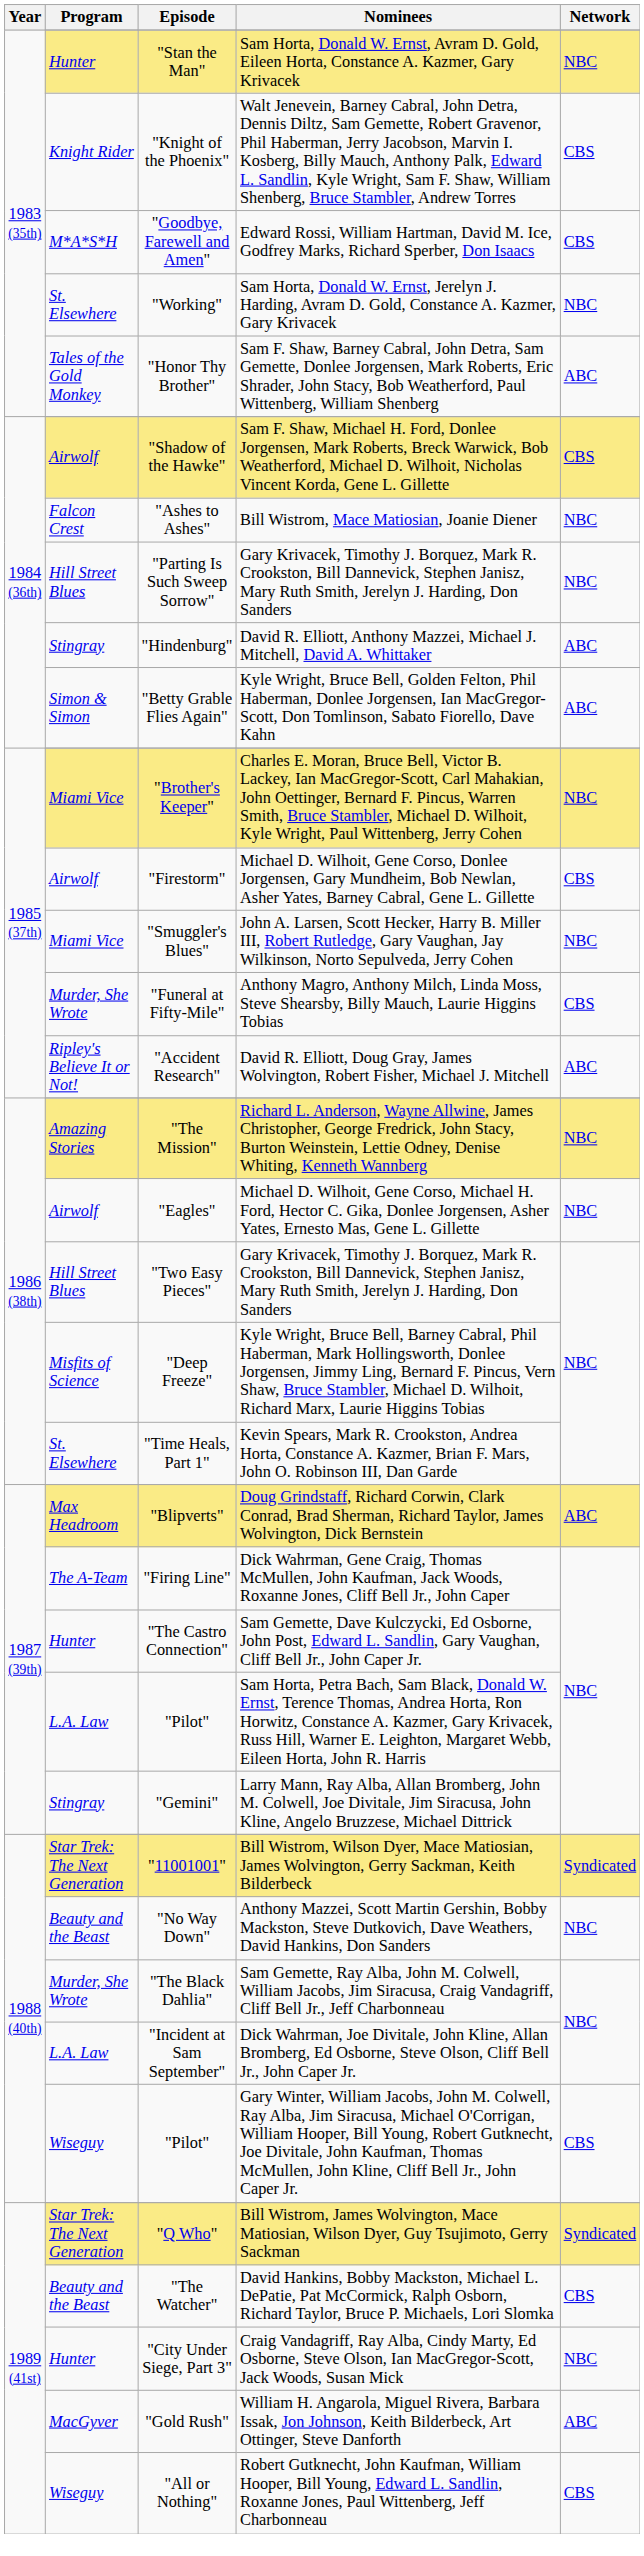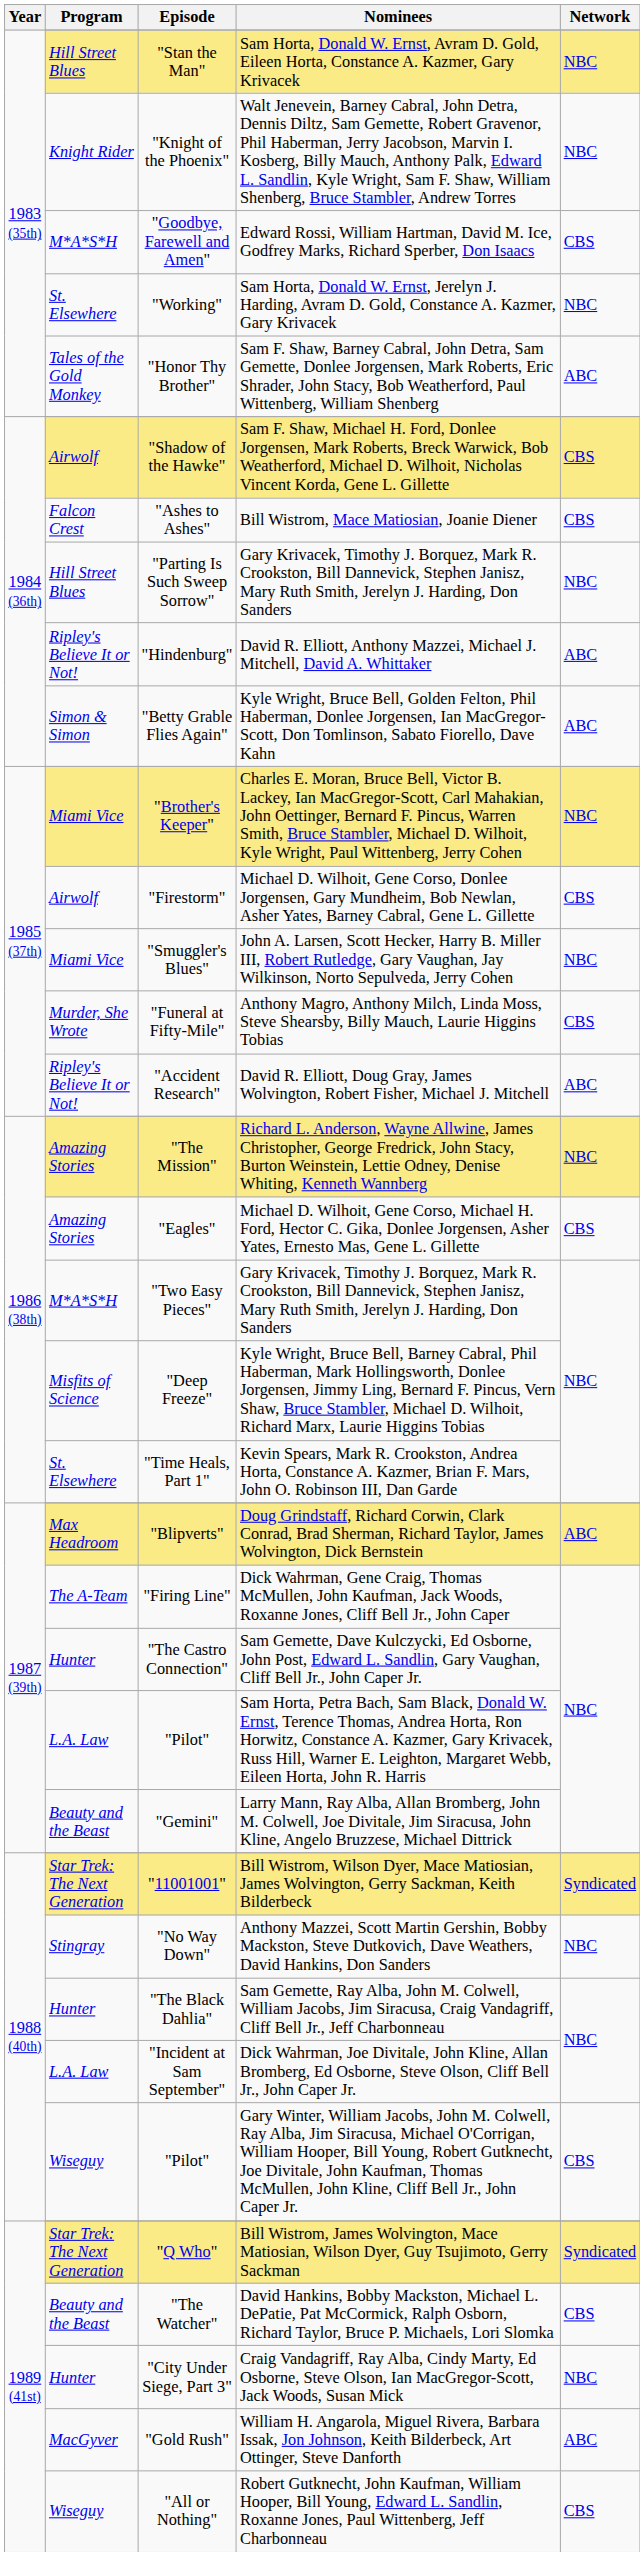 <table class="wikitable" style="width:100%">
 <tr bgcolor="#bebebe">
 <th width="5%">Year</th>
 <th width="15%">Program</th>
 <th width="15%">Episode</th>
 <th width="60%">Nominees</th>
 <th width="5%">Network</th>
 </tr>
 <tr>
 <td rowspan=6 style="text-align:center"><a href='#'>1983</a><br><small><a href='#'>(35th)</a></small><br></td>
 </tr>
 <tr style="background:#FAEB86">
-<td><em><a href='#'>Hunter</a></em></td>
+<td><em><a href='#'>Hill Street Blues</a></em></td>
 <td align=center>"Stan the Man"</td>
 <td>Sam Horta, <a href='#'>Donald W. Ernst</a>, Avram D. Gold, Eileen Horta, Constance A. Kazmer, Gary Krivacek</td>
 <td><a href='#'>NBC</a></td>
 </tr>
 <tr>
 <td><em><a href='#'>Knight Rider</a></em></td>
 <td align=center>"Knight of the Phoenix"</td>
 <td>Walt Jenevein, Barney Cabral, John Detra, Dennis Diltz, Sam Gemette, Robert Gravenor, Phil Haberman, Jerry Jacobson, Marvin I. Kosberg, Billy Mauch, Anthony Palk, <a href='#'>Edward L. Sandlin</a>, Kyle Wright, Sam F. Shaw, William Shenberg, <a href='#'>Bruce Stambler</a>, Andrew Torres</td>
-<td><a href='#'>CBS</a></td>
+<td><a href='#'>NBC</a></td>
 </tr>
 <tr>
 <td><em><a href='#'>M*A*S*H</a></em></td>
 <td align=center>"<a href='#'>Goodbye, Farewell and Amen</a>"</td>
 <td>Edward Rossi, William Hartman, David M. Ice, Godfrey Marks, Richard Sperber, <a href='#'>Don Isaacs</a></td>
 <td><a href='#'>CBS</a></td>
 </tr>
 <tr>
 <td><em><a href='#'>St. Elsewhere</a></em></td>
 <td align=center>"Working"</td>
 <td>Sam Horta, <a href='#'>Donald W. Ernst</a>, Jerelyn J. Harding, Avram D. Gold, Constance A. Kazmer, Gary Krivacek</td>
 <td><a href='#'>NBC</a></td>
 </tr>
 <tr>
 <td><em><a href='#'>Tales of the Gold Monkey</a></em></td>
 <td align=center>"Honor Thy Brother"</td>
 <td>Sam F. Shaw, Barney Cabral, John Detra, Sam Gemette, Donlee Jorgensen, Mark Roberts, Eric Shrader, John Stacy, Bob Weatherford, Paul Wittenberg, William Shenberg</td>
 <td><a href='#'>ABC</a></td>
 </tr>
 <tr>
 <td rowspan=6 style="text-align:center"><a href='#'>1984</a><br><small><a href='#'>(36th)</a></small><br></td>
 </tr>
 <tr style="background:#FAEB86">
 <td><em><a href='#'>Airwolf</a></em></td>
 <td align=center>"Shadow of the Hawke"</td>
 <td>Sam F. Shaw, Michael H. Ford, Donlee Jorgensen, Mark Roberts, Breck Warwick, Bob Weatherford, Michael D. Wilhoit, Nicholas Vincent Korda, Gene L. Gillette</td>
 <td><a href='#'>CBS</a></td>
 </tr>
 <tr>
 <td><em><a href='#'>Falcon Crest</a></em></td>
 <td align=center>"Ashes to Ashes"</td>
 <td>Bill Wistrom, <a href='#'>Mace Matiosian</a>, Joanie Diener</td>
-<td><a href='#'>NBC</a></td>
+<td><a href='#'>CBS</a></td>
 </tr>
 <tr>
 <td><em><a href='#'>Hill Street Blues</a></em></td>
 <td align=center>"Parting Is Such Sweep Sorrow"</td>
 <td>Gary Krivacek, Timothy J. Borquez, Mark R. Crookston, Bill Dannevick, Stephen Janisz, Mary Ruth Smith, Jerelyn J. Harding, Don Sanders</td>
 <td><a href='#'>NBC</a></td>
 </tr>
 <tr>
-<td><em><a href='#'>Stingray</a></em></td>
+<td><em><a href='#'>Ripley's Believe It or Not!</a></em></td>
 <td align=center>"Hindenburg"</td>
 <td>David R. Elliott, Anthony Mazzei, Michael J. Mitchell, <a href='#'>David A. Whittaker</a></td>
 <td><a href='#'>ABC</a></td>
 </tr>
 <tr>
 <td><em><a href='#'>Simon & Simon</a></em></td>
 <td align=center>"Betty Grable Flies Again"</td>
 <td>Kyle Wright, Bruce Bell, Golden Felton, Phil Haberman, Donlee Jorgensen, Ian MacGregor-Scott, Don Tomlinson, Sabato Fiorello, Dave Kahn</td>
 <td><a href='#'>ABC</a></td>
 </tr>
 <tr>
 <td rowspan=6 style="text-align:center"><a href='#'>1985</a><br><small><a href='#'>(37th)</a></small><br></td>
 </tr>
 <tr style="background:#FAEB86">
 <td><em><a href='#'>Miami Vice</a></em></td>
 <td align=center>"<a href='#'>Brother's Keeper</a>"</td>
 <td>Charles E. Moran, Bruce Bell, Victor B. Lackey, Ian MacGregor-Scott, Carl Mahakian, John Oettinger, Bernard F. Pincus, Warren Smith, <a href='#'>Bruce Stambler</a>, Michael D. Wilhoit, Kyle Wright, Paul Wittenberg, Jerry Cohen</td>
 <td><a href='#'>NBC</a></td>
 </tr>
 <tr>
 <td><em><a href='#'>Airwolf</a></em></td>
 <td align=center>"Firestorm"</td>
 <td>Michael D. Wilhoit, Gene Corso, Donlee Jorgensen, Gary Mundheim, Bob Newlan, Asher Yates, Barney Cabral, Gene L. Gillette</td>
 <td><a href='#'>CBS</a></td>
 </tr>
 <tr>
 <td><em><a href='#'>Miami Vice</a></em></td>
 <td align=center>"Smuggler's Blues"</td>
 <td>John A. Larsen, Scott Hecker, Harry B. Miller III, <a href='#'>Robert Rutledge</a>, Gary Vaughan, Jay Wilkinson, Norto Sepulveda, Jerry Cohen</td>
 <td><a href='#'>NBC</a></td>
 </tr>
 <tr>
 <td><em><a href='#'>Murder, She Wrote</a></em></td>
 <td align=center>"Funeral at Fifty-Mile"</td>
 <td>Anthony Magro, Anthony Milch, Linda Moss, Steve Shearsby, Billy Mauch, Laurie Higgins Tobias</td>
 <td><a href='#'>CBS</a></td>
 </tr>
 <tr>
 <td><em><a href='#'>Ripley's Believe It or Not!</a></em></td>
 <td align=center>"Accident Research"</td>
 <td>David R. Elliott, Doug Gray, James Wolvington, Robert Fisher, Michael J. Mitchell</td>
 <td><a href='#'>ABC</a></td>
 </tr>
 <tr>
 <td rowspan=6 style="text-align:center"><a href='#'>1986</a><br><small><a href='#'>(38th)</a></small><br></td>
 </tr>
 <tr style="background:#FAEB86">
 <td><em><a href='#'>Amazing Stories</a></em></td>
 <td align=center>"The Mission"</td>
 <td><a href='#'>Richard L. Anderson</a>, <a href='#'>Wayne Allwine</a>, James Christopher, George Fredrick, John Stacy, Burton Weinstein, Lettie Odney, Denise Whiting, <a href='#'>Kenneth Wannberg</a></td>
 <td><a href='#'>NBC</a></td>
 </tr>
 <tr>
-<td><em><a href='#'>Airwolf</a></em></td>
+<td><em><a href='#'>Amazing Stories</a></em></td>
 <td align=center>"Eagles"</td>
 <td>Michael D. Wilhoit, Gene Corso, Michael H. Ford, Hector C. Gika, Donlee Jorgensen, Asher Yates, Ernesto Mas, Gene L. Gillette</td>
-<td><a href='#'>NBC</a></td>
+<td><a href='#'>CBS</a></td>
 </tr>
 <tr>
-<td><em><a href='#'>Hill Street Blues</a></em></td>
+<td><em><a href='#'>M*A*S*H</a></em></td>
 <td align=center>"Two Easy Pieces"</td>
 <td>Gary Krivacek, Timothy J. Borquez, Mark R. Crookston, Bill Dannevick, Stephen Janisz, Mary Ruth Smith, Jerelyn J. Harding, Don Sanders</td>
 <td rowspan=3><a href='#'>NBC</a></td>
 </tr>
 <tr>
 <td><em><a href='#'>Misfits of Science</a></em></td>
 <td align=center>"Deep Freeze"</td>
 <td>Kyle Wright, Bruce Bell, Barney Cabral, Phil Haberman, Mark Hollingsworth, Donlee Jorgensen, Jimmy Ling, Bernard F. Pincus, Vern Shaw, <a href='#'>Bruce Stambler</a>, Michael D. Wilhoit, Richard Marx, Laurie Higgins Tobias</td>
 </tr>
 <tr>
 <td><em><a href='#'>St. Elsewhere</a></em></td>
 <td align=center>"Time Heals, Part 1"</td>
 <td>Kevin Spears, Mark R. Crookston, Andrea Horta, Constance A. Kazmer, Brian F. Mars, John O. Robinson III, Dan Garde</td>
 </tr>
 <tr>
 <td rowspan=6 style="text-align:center"><a href='#'>1987</a><br><small><a href='#'>(39th)</a></small><br></td>
 </tr>
 <tr style="background:#FAEB86">
 <td><em><a href='#'>Max Headroom</a></em></td>
 <td align=center>"Blipverts"</td>
 <td><a href='#'>Doug Grindstaff</a>, Richard Corwin, Clark Conrad, Brad Sherman, Richard Taylor, James Wolvington, Dick Bernstein</td>
 <td><a href='#'>ABC</a></td>
 </tr>
 <tr>
 <td><em><a href='#'>The A-Team</a></em></td>
 <td align=center>"Firing Line"</td>
 <td>Dick Wahrman, Gene Craig, Thomas McMullen, John Kaufman, Jack Woods, Roxanne Jones, Cliff Bell Jr., John Caper</td>
 <td rowspan=4><a href='#'>NBC</a></td>
 </tr>
 <tr>
 <td><em><a href='#'>Hunter</a></em></td>
 <td align=center>"The Castro Connection"</td>
 <td>Sam Gemette, Dave Kulczycki, Ed Osborne, John Post, <a href='#'>Edward L. Sandlin</a>, Gary Vaughan, Cliff Bell Jr., John Caper Jr.</td>
 </tr>
 <tr>
 <td><em><a href='#'>L.A. Law</a></em></td>
 <td align=center>"Pilot"</td>
 <td>Sam Horta, Petra Bach, Sam Black, <a href='#'>Donald W. Ernst</a>, Terence Thomas, Andrea Horta, Ron Horwitz, Constance A. Kazmer, Gary Krivacek, Russ Hill, Warner E. Leighton, Margaret Webb, Eileen Horta, John R. Harris</td>
 </tr>
 <tr>
-<td><em><a href='#'>Stingray</a></em></td>
+<td><em><a href='#'>Beauty and the Beast</a></em></td>
 <td align=center>"Gemini"</td>
 <td>Larry Mann, Ray Alba, Allan Bromberg, John M. Colwell, Joe Divitale, Jim Siracusa, John Kline, Angelo Bruzzese, Michael Dittrick</td>
 </tr>
 <tr>
 <td rowspan=6 style="text-align:center"><a href='#'>1988</a><br><small><a href='#'>(40th)</a></small><br></td>
 </tr>
 <tr style="background:#FAEB86">
 <td><em><a href='#'>Star Trek: The Next Generation</a></em></td>
 <td align=center>"<a href='#'>11001001</a>"</td>
 <td>Bill Wistrom, Wilson Dyer, Mace Matiosian, James Wolvington, Gerry Sackman, Keith Bilderbeck</td>
 <td><a href='#'>Syndicated</a></td>
 </tr>
 <tr>
-<td><em><a href='#'>Beauty and the Beast</a></em></td>
+<td><em><a href='#'>Stingray</a></em></td>
 <td align=center>"No Way Down"</td>
 <td>Anthony Mazzei, Scott Martin Gershin, Bobby Mackston, Steve Dutkovich, Dave Weathers, David Hankins, Don Sanders</td>
 <td><a href='#'>NBC</a></td>
 </tr>
 <tr>
-<td><em><a href='#'>Murder, She Wrote</a></em></td>
+<td><em><a href='#'>Hunter</a></em></td>
 <td align=center>"The Black Dahlia"</td>
 <td>Sam Gemette, Ray Alba, John M. Colwell, William Jacobs, Jim Siracusa, Craig Vandagriff, Cliff Bell Jr., Jeff Charbonneau</td>
 <td rowspan=2><a href='#'>NBC</a></td>
 </tr>
 <tr>
 <td><em><a href='#'>L.A. Law</a></em></td>
 <td align=center>"Incident at Sam September"</td>
 <td>Dick Wahrman, Joe Divitale, John Kline, Allan Bromberg, Ed Osborne, Steve Olson, Cliff Bell Jr., John Caper Jr.</td>
 </tr>
 <tr>
 <td><em><a href='#'>Wiseguy</a></em></td>
 <td align=center>"Pilot"</td>
 <td>Gary Winter, William Jacobs, John M. Colwell, Ray Alba, Jim Siracusa, Michael O'Corrigan, William Hooper, Bill Young, Robert Gutknecht, Joe Divitale, John Kaufman, Thomas McMullen, John Kline, Cliff Bell Jr., John Caper Jr.</td>
 <td><a href='#'>CBS</a></td>
 </tr>
 <tr>
 <td rowspan=6 style="text-align:center"><a href='#'>1989</a><br><small><a href='#'>(41st)</a></small><br></td>
 </tr>
 <tr style="background:#FAEB86">
 <td><em><a href='#'>Star Trek: The Next Generation</a></em></td>
 <td align=center>"<a href='#'>Q Who</a>"</td>
 <td>Bill Wistrom, James Wolvington, Mace Matiosian, Wilson Dyer, Guy Tsujimoto, Gerry Sackman</td>
 <td><a href='#'>Syndicated</a></td>
 </tr>
 <tr>
 <td><em><a href='#'>Beauty and the Beast</a></em></td>
 <td align=center>"The Watcher"</td>
 <td>David Hankins, Bobby Mackston, Michael L. DePatie, Pat McCormick, Ralph Osborn, Richard Taylor, Bruce P. Michaels, Lori Slomka</td>
 <td><a href='#'>CBS</a></td>
 </tr>
 <tr>
 <td><em><a href='#'>Hunter</a></em></td>
 <td align=center>"City Under Siege, Part 3"</td>
 <td>Craig Vandagriff, Ray Alba, Cindy Marty, Ed Osborne, Steve Olson, Ian MacGregor-Scott, Jack Woods, Susan Mick</td>
 <td><a href='#'>NBC</a></td>
 </tr>
 <tr>
 <td><em><a href='#'>MacGyver</a></em></td>
 <td align=center>"Gold Rush"</td>
 <td>William H. Angarola, Miguel Rivera, Barbara Issak, <a href='#'>Jon Johnson</a>, Keith Bilderbeck, Art Ottinger, Steve Danforth</td>
 <td><a href='#'>ABC</a></td>
 </tr>
 <tr>
 <td><em><a href='#'>Wiseguy</a></em></td>
 <td align=center>"All or Nothing"</td>
 <td>Robert Gutknecht, John Kaufman, William Hooper, Bill Young, <a href='#'>Edward L. Sandlin</a>, Roxanne Jones, Paul Wittenberg, Jeff Charbonneau</td>
 <td><a href='#'>CBS</a></td>
 </tr>
 </table>
